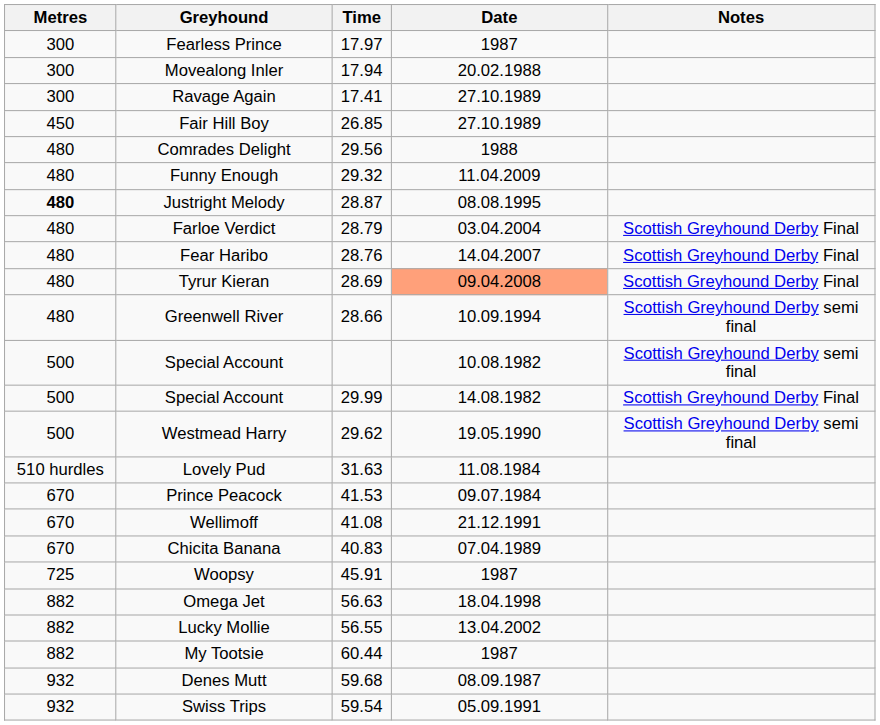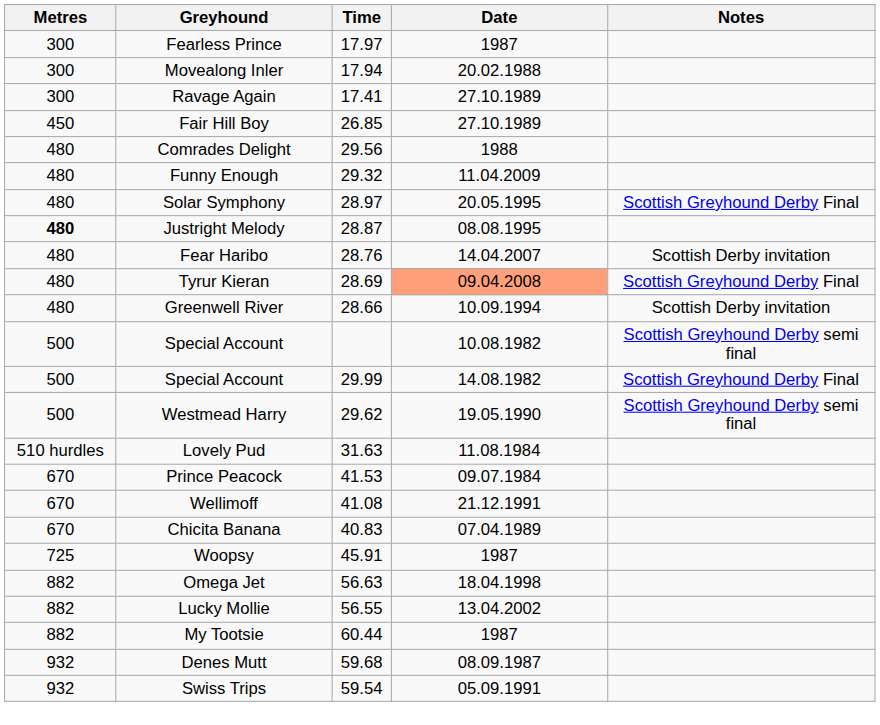 <table class="wikitable" style="font-size: 100%">
 <tr>
 <th width=100>Metres</th>
 <th width=200>Greyhound</th>
 <th width=50>Time</th>
 <th width=200>Date</th>
 <th width=250>Notes</th>
 </tr>
 <tr align=center>
 <td>300</td>
 <td>Fearless Prince</td>
 <td>17.97</td>
 <td>1987</td>
 <td></td>
 </tr>
 <tr align=center>
 <td>300</td>
 <td>Movealong Inler</td>
 <td>17.94</td>
 <td>20.02.1988</td>
 <td></td>
 </tr>
 <tr align=center>
 <td>300</td>
 <td>Ravage Again</td>
 <td>17.41</td>
 <td>27.10.1989</td>
 <td></td>
 </tr>
 <tr align=center>
 <td>450</td>
 <td>Fair Hill Boy</td>
 <td>26.85</td>
 <td>27.10.1989</td>
 <td></td>
 </tr>
 <tr align=center>
 <td>480</td>
 <td>Comrades Delight</td>
 <td>29.56</td>
 <td>1988</td>
 <td></td>
 </tr>
 <tr align=center>
 <td>480</td>
 <td>Funny Enough</td>
 <td>29.32</td>
 <td>11.04.2009</td>
 <td></td>
 </tr>
 <tr align=center>
+<td>480</td>
+<td>Solar Symphony</td>
+<td>28.97</td>
+<td>20.05.1995</td>
+<td><a href='#'>Scottish Greyhound Derby</a> Final</td>
+</tr>
+<tr align=center>
 <td><strong>480</strong></td>
 <td>Justright Melody</td>
 <td>28.87</td>
 <td>08.08.1995</td>
 <td></td>
 </tr>
 <tr align=center>
 <td>480</td>
-<td>Farloe Verdict</td>
-<td>28.79</td>
-<td>03.04.2004</td>
-<td><a href='#'>Scottish Greyhound Derby</a> Final</td>
-</tr>
-<tr align=center>
-<td>480</td>
 <td>Fear Haribo</td>
 <td>28.76</td>
 <td>14.04.2007</td>
-<td><a href='#'>Scottish Greyhound Derby</a> Final</td>
+<td>Scottish Derby invitation</td>
 </tr>
 <tr align=center>
 <td>480</td>
 <td>Tyrur Kieran</td>
 <td>28.69</td>
 <td style="background: lightsalmon;">09.04.2008</td>
 <td><a href='#'>Scottish Greyhound Derby</a> Final</td>
 </tr>
 <tr align=center>
 <td>480</td>
 <td>Greenwell River </td>
 <td>28.66</td>
 <td>10.09.1994</td>
-<td><a href='#'>Scottish Greyhound Derby</a> semi final</td>
+<td>Scottish Derby invitation</td>
 </tr>
 <tr align=center>
 <td>500</td>
 <td>Special Account</td>
 <td></td>
 <td>10.08.1982</td>
 <td><a href='#'>Scottish Greyhound Derby</a> semi final</td>
 </tr>
 <tr align=center>
 <td>500</td>
 <td>Special Account</td>
 <td>29.99</td>
 <td>14.08.1982</td>
 <td><a href='#'>Scottish Greyhound Derby</a> Final</td>
 </tr>
 <tr align=center>
 <td>500</td>
 <td>Westmead Harry</td>
 <td>29.62</td>
 <td>19.05.1990</td>
 <td><a href='#'>Scottish Greyhound Derby</a> semi final</td>
 </tr>
 <tr align=center>
 <td>510 hurdles</td>
 <td>Lovely Pud</td>
 <td>31.63</td>
 <td>11.08.1984</td>
 <td></td>
 </tr>
 <tr align=center>
 <td>670</td>
 <td>Prince Peacock</td>
 <td>41.53</td>
 <td>09.07.1984</td>
 <td></td>
 </tr>
 <tr align=center>
 <td>670</td>
 <td>Wellimoff</td>
 <td>41.08</td>
 <td>21.12.1991</td>
 <td></td>
 </tr>
 <tr align=center>
 <td>670</td>
 <td>Chicita Banana</td>
 <td>40.83</td>
 <td>07.04.1989</td>
 <td></td>
 </tr>
 <tr align=center>
 <td>725</td>
 <td>Woopsy</td>
 <td>45.91</td>
 <td>1987</td>
 <td></td>
 </tr>
 <tr align=center>
 <td>882</td>
 <td>Omega Jet</td>
 <td>56.63</td>
 <td>18.04.1998</td>
 <td></td>
 </tr>
 <tr align=center>
 <td>882</td>
 <td>Lucky Mollie</td>
 <td>56.55</td>
 <td>13.04.2002</td>
 <td></td>
 </tr>
 <tr align=center>
 <td>882</td>
 <td>My Tootsie</td>
 <td>60.44</td>
 <td>1987</td>
 <td></td>
 </tr>
 <tr align=center>
 <td>932</td>
 <td>Denes Mutt</td>
 <td>59.68</td>
 <td>08.09.1987</td>
 <td></td>
 </tr>
 <tr align=center>
 <td>932</td>
 <td>Swiss Trips</td>
 <td>59.54</td>
 <td>05.09.1991</td>
 <td></td>
 </tr>
 </table>
